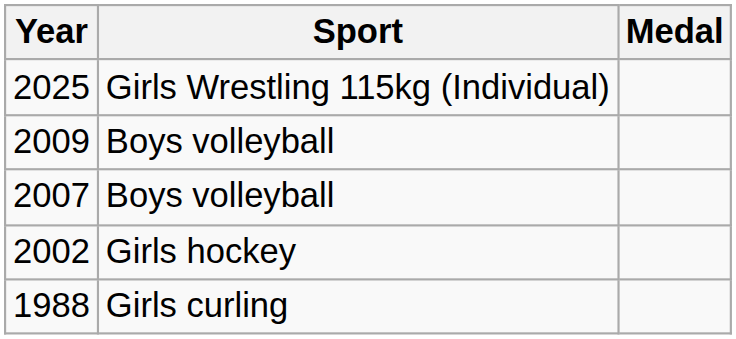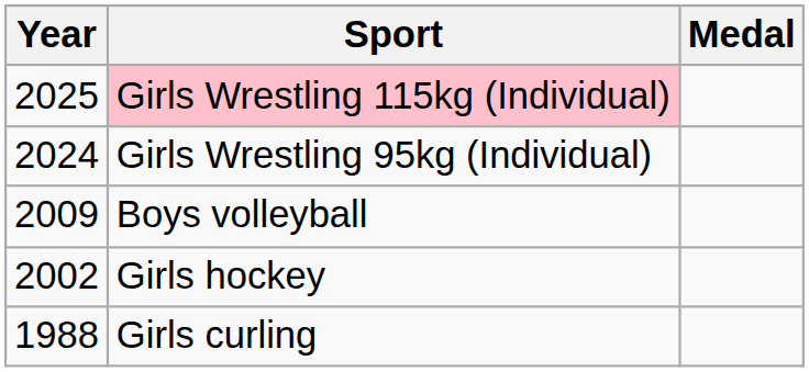 <table class="wikitable">
 <tr>
 <th>Year</th>
 <th>Sport</th>
 <th>Medal</th>
 </tr>
 <tr>
 <td>2025</td>
-<td>Girls Wrestling 115kg (Individual)</td>
+<td style="background: pink;">Girls Wrestling 115kg (Individual)</td>
+<td></td>
+</tr>
+<tr>
+<td>2024</td>
+<td>Girls Wrestling 95kg (Individual)</td>
 <td></td>
 </tr>
 <tr>
 <td>2009</td>
-<td>Boys volleyball</td>
-<td></td>
-</tr>
-<tr>
-<td>2007</td>
 <td>Boys volleyball</td>
 <td></td>
 </tr>
 <tr>
 <td>2002</td>
 <td>Girls hockey</td>
 <td></td>
 </tr>
 <tr>
 <td>1988</td>
 <td>Girls curling</td>
 <td></td>
 </tr>
 </table>
